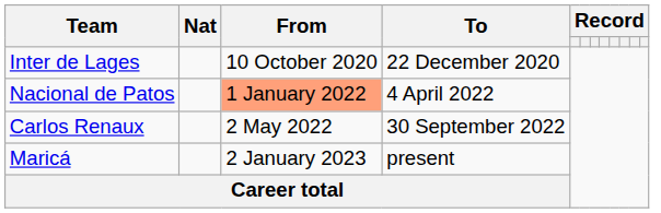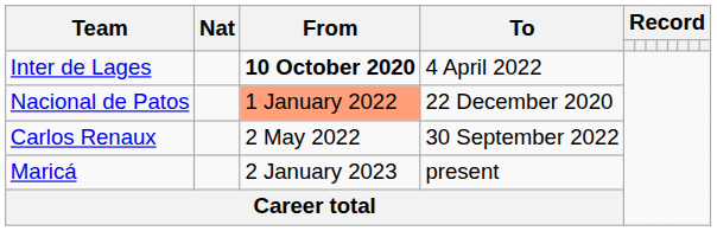 <table class="wikitable" style="text-align: center">
 <tr>
 <th rowspan=2>Team</th>
 <th rowspan=2>Nat</th>
 <th rowspan=2>From</th>
 <th rowspan=2>To</th>
 <th colspan="8">Record</th>
 </tr>
 <tr>
 <th></th>
 <th></th>
 <th></th>
 <th></th>
 <th></th>
 <th></th>
 <th></th>
 <th></th>
 </tr>
 <tr>
 <td align=left><a href='#'>Inter de Lages</a></td>
 <td></td>
-<td align=left>10 October 2020</td>
-<td align=left>22 December 2020<br></td>
+<td align=left><strong>10 October 2020</strong></td>
+<td align=left>4 April 2022<br></td>
 </tr>
 <tr>
 <td align=left><a href='#'>Nacional de Patos</a></td>
 <td></td>
 <td align=left style="background: lightsalmon;">1 January 2022</td>
-<td align=left>4 April 2022<br></td>
+<td align=left>22 December 2020<br></td>
 </tr>
 <tr>
 <td align=left><a href='#'>Carlos Renaux</a></td>
 <td></td>
 <td align=left>2 May 2022</td>
 <td align=left>30 September 2022<br></td>
 </tr>
 <tr>
 <td align=left><a href='#'>Maricá</a></td>
 <td></td>
 <td align=left>2 January 2023</td>
 <td align=left>present<br></td>
 </tr>
 <tr>
 <th colspan=4>Career total<br></th>
 </tr>
 </table>
